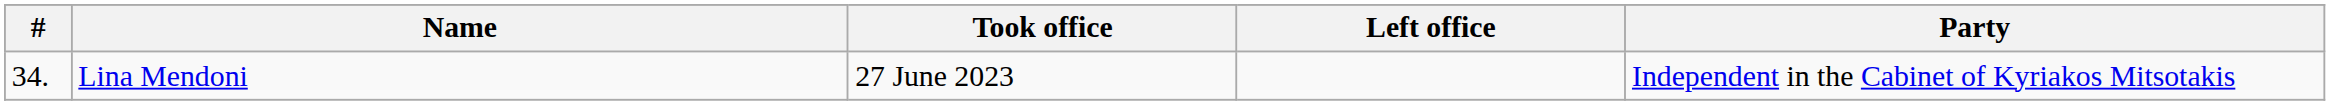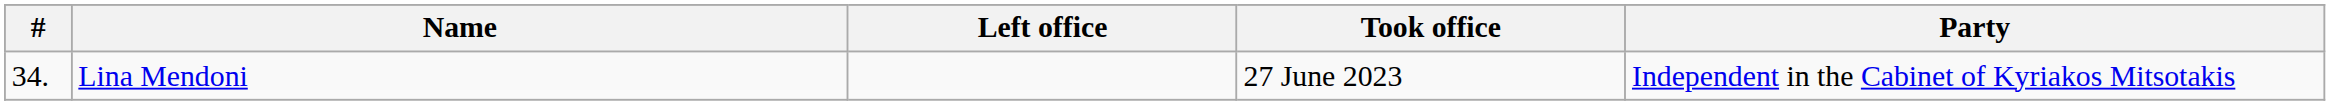 <table class="wikitable">
 <tr>
 <th width="1%">#</th>
 <th width="20%">Name</th>
+<th width="10%">Left office</th>
 <th width="10%">Took office</th>
-<th width="10%">Left office</th>
 <th width="18%">Party</th>
 </tr>
 <tr>
 <td>34.</td>
 <td><a href='#'>Lina Mendoni</a></td>
+<td></td>
 <td>27 June 2023</td>
-<td></td>
 <td><a href='#'>Independent</a> in the <a href='#'>Cabinet of Kyriakos Mitsotakis</a></td>
 </tr>
 </table>
